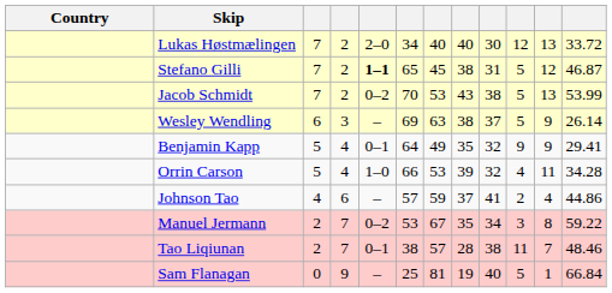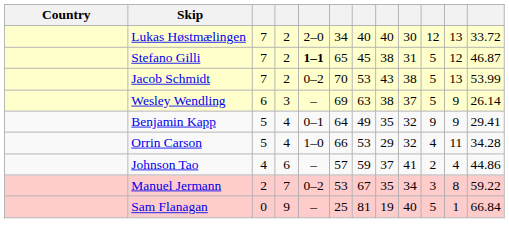 <table class=wikitable  style="text-align:center;">
 <tr>
 <th width=140>Country</th>
 <th width=140>Skip</th>
 <th width=20></th>
 <th width=20></th>
 <th width=30></th>
 <th width=20></th>
 <th width=20></th>
 <th width=20></th>
 <th width=20></th>
 <th width=20></th>
 <th width=20></th>
 <th width=20></th>
 </tr>
 <tr bgcolor=#ffffcc>
 <td style="text-align:left;"></td>
 <td style="text-align:left;"><a href='#'>Lukas Høstmælingen</a></td>
 <td>7</td>
 <td>2</td>
 <td>2–0</td>
 <td>34</td>
 <td>40</td>
 <td>40</td>
 <td>30</td>
 <td>12</td>
 <td>13</td>
 <td>33.72</td>
 </tr>
 <tr bgcolor=#ffffcc>
 <td style="text-align:left;"></td>
 <td style="text-align:left;"><a href='#'>Stefano Gilli</a></td>
 <td>7</td>
 <td>2</td>
 <td><strong>1–1</strong></td>
 <td>65</td>
 <td>45</td>
 <td>38</td>
 <td>31</td>
 <td>5</td>
 <td>12</td>
 <td>46.87</td>
 </tr>
 <tr bgcolor=#ffffcc>
 <td style="text-align:left;"></td>
 <td style="text-align:left;"><a href='#'>Jacob Schmidt</a></td>
 <td>7</td>
 <td>2</td>
 <td>0–2</td>
 <td>70</td>
 <td>53</td>
 <td>43</td>
 <td>38</td>
 <td>5</td>
 <td>13</td>
 <td>53.99</td>
 </tr>
 <tr bgcolor=#ffffcc>
 <td style="text-align:left;"></td>
 <td style="text-align:left;"><a href='#'>Wesley Wendling</a></td>
 <td>6</td>
 <td>3</td>
 <td>–</td>
 <td>69</td>
 <td>63</td>
 <td>38</td>
 <td>37</td>
 <td>5</td>
 <td>9</td>
 <td>26.14</td>
 </tr>
 <tr>
 <td style="text-align:left;"></td>
 <td style="text-align:left;"><a href='#'>Benjamin Kapp</a></td>
 <td>5</td>
 <td>4</td>
 <td>0–1</td>
 <td>64</td>
 <td>49</td>
 <td>35</td>
 <td>32</td>
 <td>9</td>
 <td>9</td>
 <td>29.41</td>
 </tr>
 <tr>
 <td style="text-align:left;"></td>
 <td style="text-align:left;"><a href='#'>Orrin Carson</a></td>
 <td>5</td>
 <td>4</td>
 <td>1–0</td>
 <td>66</td>
 <td>53</td>
-<td>39</td>
+<td>29</td>
 <td>32</td>
 <td>4</td>
 <td>11</td>
 <td>34.28</td>
 </tr>
 <tr>
 <td style="text-align:left;"></td>
 <td style="text-align:left;"><a href='#'>Johnson Tao</a></td>
 <td>4</td>
 <td>6</td>
 <td>–</td>
 <td>57</td>
 <td>59</td>
 <td>37</td>
 <td>41</td>
 <td>2</td>
 <td>4</td>
 <td>44.86</td>
 </tr>
 <tr bgcolor=#ffcccc>
 <td style="text-align:left;"></td>
 <td style="text-align:left;"><a href='#'>Manuel Jermann</a></td>
 <td>2</td>
 <td>7</td>
 <td>0–2</td>
 <td>53</td>
 <td>67</td>
 <td>35</td>
 <td>34</td>
 <td>3</td>
 <td>8</td>
 <td>59.22</td>
 </tr>
 <tr bgcolor=#ffcccc>
 <td style="text-align:left;"></td>
-<td style="text-align:left;"><a href='#'>Tao Liqiunan</a></td>
-<td>2</td>
-<td>7</td>
-<td>0–1</td>
-<td>38</td>
-<td>57</td>
-<td>28</td>
-<td>38</td>
-<td>11</td>
-<td>7</td>
-<td>48.46</td>
-</tr>
-<tr bgcolor=#ffcccc>
-<td style="text-align:left;"></td>
 <td style="text-align:left;"><a href='#'>Sam Flanagan</a></td>
 <td>0</td>
 <td>9</td>
 <td>–</td>
 <td>25</td>
 <td>81</td>
 <td>19</td>
 <td>40</td>
 <td>5</td>
 <td>1</td>
 <td>66.84</td>
 </tr>
 </table>
